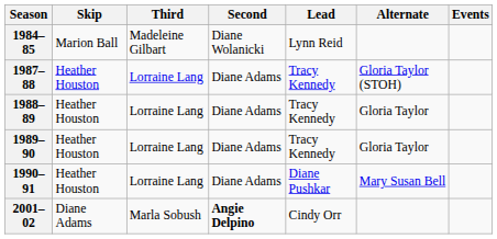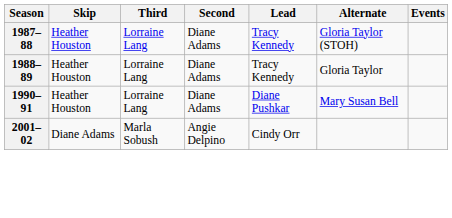 <table class="wikitable">
 <tr>
 <th scope="col">Season</th>
 <th scope="col">Skip</th>
 <th scope="col">Third</th>
 <th scope="col">Second</th>
 <th scope="col">Lead</th>
 <th scope="col">Alternate</th>
 <th scope="col">Events</th>
-</tr>
-<tr>
-<th scope="row">1984–85</th>
-<td>Marion Ball</td>
-<td>Madeleine Gilbart</td>
-<td>Diane Wolanicki</td>
-<td>Lynn Reid</td>
-<td></td>
-<td></td>
 </tr>
 <tr>
 <th scope="row">1987–88</th>
 <td><a href='#'>Heather Houston</a></td>
 <td><a href='#'>Lorraine Lang</a></td>
 <td>Diane Adams</td>
 <td><a href='#'>Tracy Kennedy</a></td>
 <td><a href='#'>Gloria Taylor</a> (STOH)</td>
 <td> <br> </td>
 </tr>
 <tr>
 <th scope="row">1988–89</th>
 <td>Heather Houston</td>
 <td>Lorraine Lang</td>
 <td>Diane Adams</td>
 <td>Tracy Kennedy</td>
 <td>Gloria Taylor</td>
 <td> <br> </td>
 </tr>
 <tr>
-<th scope="row">1989–90</th>
-<td>Heather Houston</td>
-<td>Lorraine Lang</td>
-<td>Diane Adams</td>
-<td>Tracy Kennedy</td>
-<td>Gloria Taylor</td>
-<td> </td>
-</tr>
-<tr>
 <th scope="row">1990–91</th>
 <td>Heather Houston</td>
 <td>Lorraine Lang</td>
 <td>Diane Adams</td>
 <td><a href='#'>Diane Pushkar</a></td>
 <td><a href='#'>Mary Susan Bell</a></td>
 <td> </td>
 </tr>
 <tr>
 <th scope="row">2001–02</th>
 <td>Diane Adams</td>
 <td>Marla Sobush</td>
-<td><strong>Angie Delpino</strong></td>
+<td>Angie Delpino</td>
 <td>Cindy Orr</td>
 <td></td>
 <td></td>
 </tr>
 </table>
